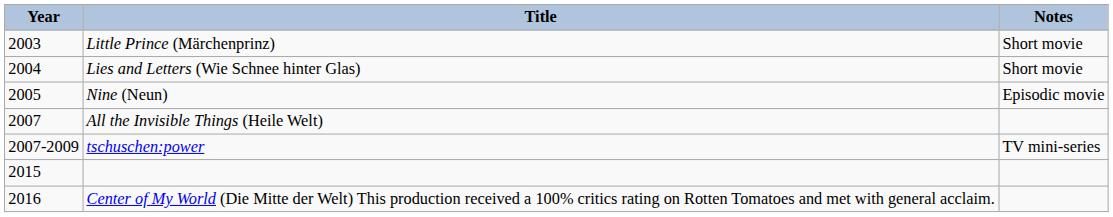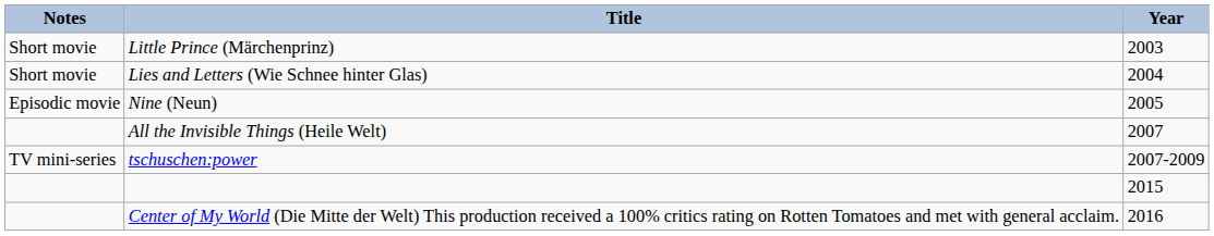 <table class="wikitable sortable">
 <tr>
+<th class="unsortable" style="background:#B0C4DE;text-align:center;">Notes</th>
+<th style="background:#B0C4DE;text-align:center;">Title</th>
 <th style="background:#B0C4DE;text-align:center;">Year</th>
-<th style="background:#B0C4DE;text-align:center;">Title</th>
-<th class="unsortable" style="background:#B0C4DE;text-align:center;">Notes</th>
 </tr>
 <tr>
+<td>Short movie</td>
+<td><em>Little Prince</em> (Märchenprinz)</td>
 <td>2003</td>
-<td><em>Little Prince</em> (Märchenprinz)</td>
-<td>Short movie</td>
 </tr>
 <tr>
+<td>Short movie</td>
+<td><em>Lies and Letters</em> (Wie Schnee hinter Glas)</td>
 <td>2004</td>
-<td><em>Lies and Letters</em> (Wie Schnee hinter Glas)</td>
-<td>Short movie</td>
 </tr>
 <tr>
+<td>Episodic movie</td>
+<td><em>Nine</em> (Neun)</td>
 <td>2005</td>
-<td><em>Nine</em> (Neun)</td>
-<td>Episodic movie</td>
 </tr>
 <tr>
+<td></td>
+<td><em>All the Invisible Things</em> (Heile Welt)</td>
 <td>2007</td>
-<td><em>All the Invisible Things</em> (Heile Welt)</td>
-<td></td>
 </tr>
 <tr>
+<td>TV mini-series</td>
+<td><em><a href='#'>tschuschen:power</a></em></td>
 <td>2007-2009</td>
-<td><em><a href='#'>tschuschen:power</a></em></td>
-<td>TV mini-series</td>
 </tr>
 <tr>
+<td></td>
+<td><em></em></td>
 <td>2015</td>
-<td><em></em></td>
-<td></td>
 </tr>
 <tr>
+<td></td>
+<td><em><a href='#'>Center of My World</a></em> (Die Mitte der Welt) This production received a 100% critics rating on Rotten Tomatoes and met with general acclaim.</td>
 <td>2016</td>
-<td><em><a href='#'>Center of My World</a></em> (Die Mitte der Welt) This production received a 100% critics rating on Rotten Tomatoes and met with general acclaim.</td>
-<td></td>
 </tr>
 </table>
